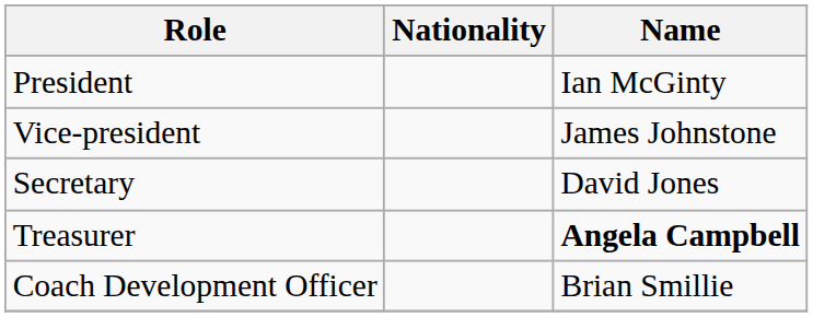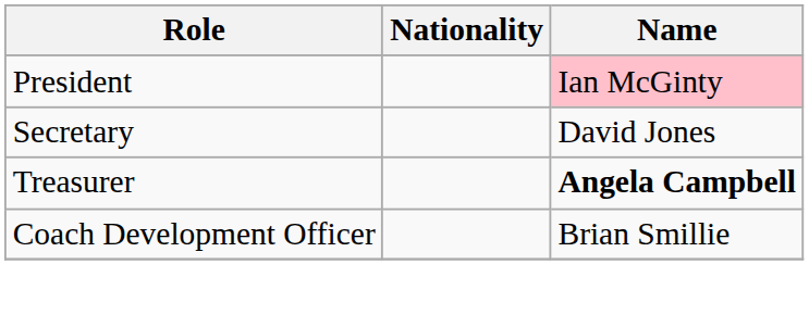 <table class="wikitable" style="text-align: center">
 <tr>
 <th>Role</th>
 <th>Nationality</th>
 <th>Name</th>
 </tr>
 <tr>
 <td align=left>President</td>
 <td></td>
-<td align=left>Ian McGinty</td>
-</tr>
-<tr>
-<td align=left>Vice-president</td>
-<td></td>
-<td align=left>James Johnstone</td>
+<td align=left style="background: pink;">Ian McGinty</td>
 </tr>
 <tr>
 <td align=left>Secretary</td>
 <td></td>
 <td align=left>David Jones</td>
 </tr>
 <tr>
 <td align=left>Treasurer</td>
 <td></td>
 <td align=left><strong>Angela Campbell</strong></td>
 </tr>
 <tr>
 <td align=left>Coach Development Officer</td>
 <td></td>
 <td align=left>Brian Smillie</td>
 </tr>
 <tr>
 </tr>
 </table>
